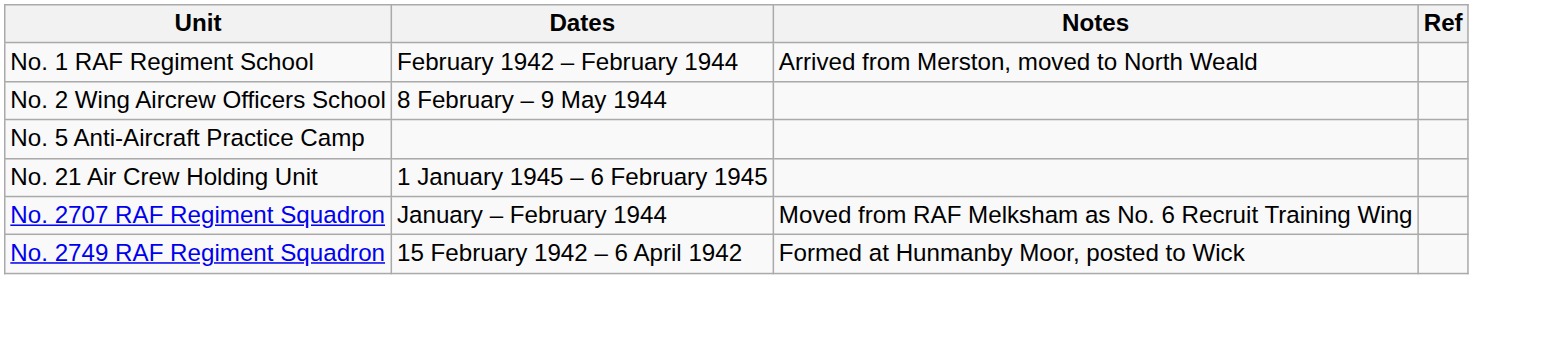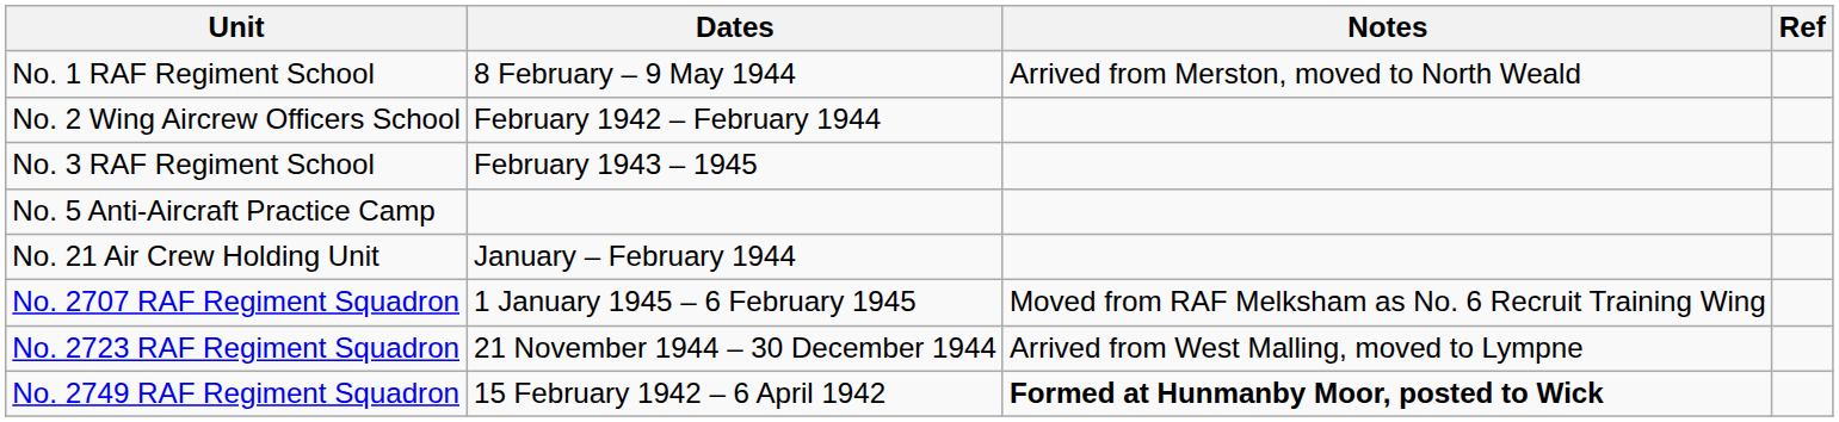 <table class="wikitable">
 <tr>
 <th>Unit</th>
 <th>Dates</th>
 <th>Notes</th>
 <th>Ref</th>
 </tr>
 <tr>
 <td>No. 1 RAF Regiment School</td>
-<td>February 1942 – February 1944</td>
+<td>8 February – 9 May 1944</td>
 <td>Arrived from Merston, moved to North Weald</td>
 <td></td>
 </tr>
 <tr>
 <td>No. 2 Wing Aircrew Officers School</td>
-<td>8 February – 9 May 1944</td>
+<td>February 1942 – February 1944</td>
+<td></td>
+<td></td>
+</tr>
+<tr>
+<td>No. 3 RAF Regiment School</td>
+<td>February 1943 – 1945</td>
 <td></td>
 <td></td>
 </tr>
 <tr>
 <td>No. 5 Anti-Aircraft Practice Camp</td>
 <td></td>
 <td></td>
 <td></td>
 </tr>
 <tr>
 <td>No. 21 Air Crew Holding Unit</td>
-<td>1 January 1945 – 6 February 1945</td>
+<td>January – February 1944</td>
 <td></td>
 <td></td>
 </tr>
 <tr>
 <td><a href='#'>No. 2707 RAF Regiment Squadron</a></td>
-<td>January – February 1944</td>
+<td>1 January 1945 – 6 February 1945</td>
 <td>Moved from RAF Melksham as No. 6 Recruit Training Wing</td>
+<td></td>
+</tr>
+<tr>
+<td><a href='#'>No. 2723 RAF Regiment Squadron</a></td>
+<td>21 November 1944 – 30 December 1944</td>
+<td>Arrived from West Malling, moved to Lympne</td>
 <td></td>
 </tr>
 <tr>
 <td><a href='#'>No. 2749 RAF Regiment Squadron</a></td>
 <td>15 February 1942 – 6 April 1942</td>
-<td>Formed at Hunmanby Moor, posted to Wick</td>
+<td><strong>Formed at Hunmanby Moor, posted to Wick</strong></td>
 <td></td>
 </tr>
 </table>
